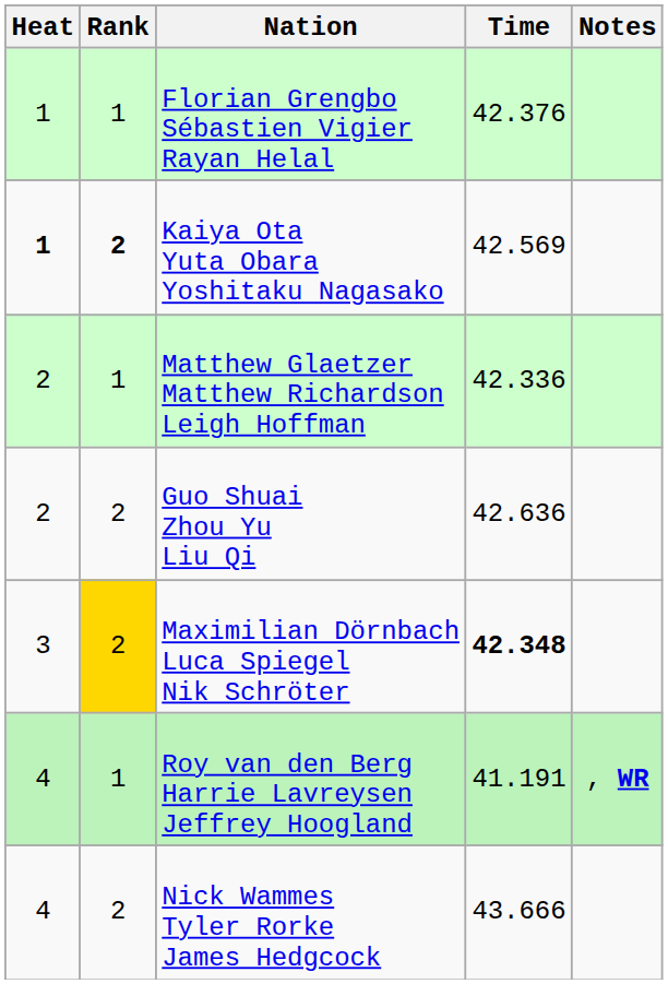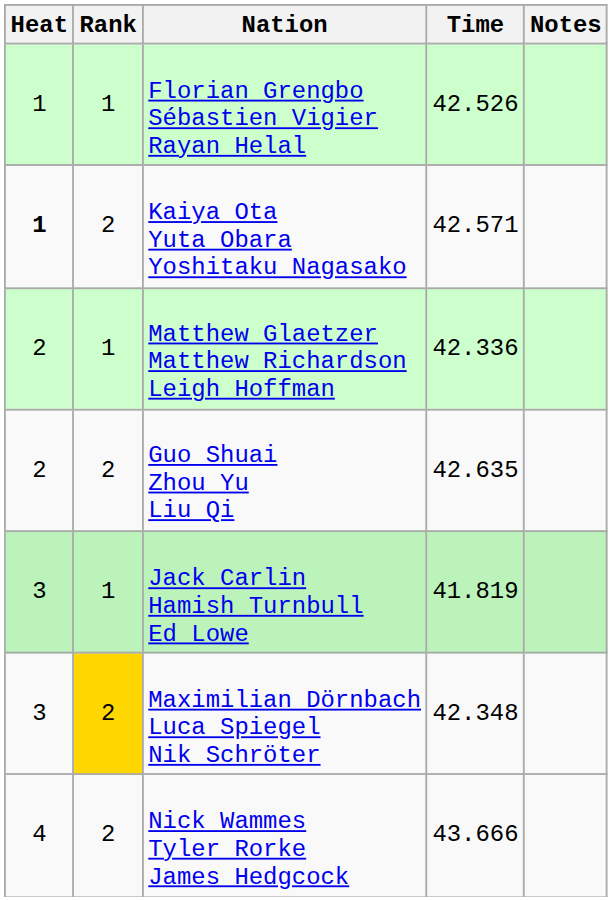 <table class="wikitable sortable" style="text-align:center">
 <tr>
 <th>Heat</th>
 <th>Rank</th>
 <th>Nation</th>
 <th>Time</th>
 <th class="unsortable">Notes</th>
 </tr>
 <tr bgcolor=ccffcc>
 <td>1</td>
 <td>1</td>
 <td align=left><br><a href='#'>Florian Grengbo</a><br><a href='#'>Sébastien Vigier</a><br><a href='#'>Rayan Helal</a></td>
-<td>42.376</td>
+<td>42.526</td>
 <td></td>
 </tr>
 <tr>
 <td><strong>1</strong></td>
-<td><strong>2</strong></td>
+<td>2</td>
 <td align=left><br><a href='#'>Kaiya Ota</a><br><a href='#'>Yuta Obara</a><br><a href='#'>Yoshitaku Nagasako</a></td>
-<td>42.569</td>
+<td>42.571</td>
 <td></td>
 </tr>
 <tr bgcolor=ccffcc>
 <td>2</td>
 <td>1</td>
 <td align=left><br><a href='#'>Matthew Glaetzer</a><br><a href='#'>Matthew Richardson</a><br><a href='#'>Leigh Hoffman</a></td>
 <td>42.336</td>
 <td></td>
 </tr>
 <tr>
 <td>2</td>
 <td>2</td>
 <td align=left><br><a href='#'>Guo Shuai</a><br><a href='#'>Zhou Yu</a><br><a href='#'>Liu Qi</a></td>
-<td>42.636</td>
+<td>42.635</td>
+<td></td>
+</tr>
+<tr bgcolor=bbf3bb>
+<td>3</td>
+<td>1</td>
+<td align=left><br><a href='#'>Jack Carlin</a><br><a href='#'>Hamish Turnbull</a><br><a href='#'>Ed Lowe</a></td>
+<td>41.819</td>
 <td></td>
 </tr>
 <tr>
 <td>3</td>
 <td style="background: gold;">2</td>
 <td align=left><br><a href='#'>Maximilian Dörnbach</a><br><a href='#'>Luca Spiegel</a><br><a href='#'>Nik Schröter</a></td>
-<td><strong>42.348</strong></td>
+<td>42.348</td>
 <td></td>
-</tr>
-<tr bgcolor=bbf3bb>
-<td>4</td>
-<td>1</td>
-<td align=left><br><a href='#'>Roy van den Berg</a><br><a href='#'>Harrie Lavreysen</a><br><a href='#'>Jeffrey Hoogland</a></td>
-<td>41.191</td>
-<td>, <strong><a href='#'>WR</a></strong></td>
 </tr>
 <tr>
 <td>4</td>
 <td>2</td>
 <td align=left><br><a href='#'>Nick Wammes</a><br><a href='#'>Tyler Rorke</a><br><a href='#'>James Hedgcock</a></td>
 <td>43.666</td>
 <td></td>
 </tr>
 </table>
